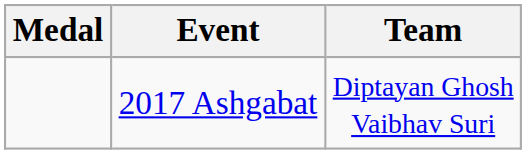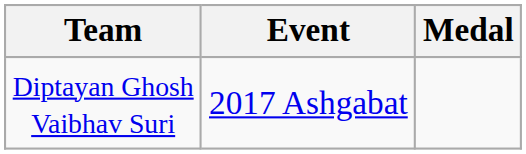 <table class="wikitable sortable" style="text-align:center">
 <tr>
+<th>Team</th>
+<th>Event</th>
 <th>Medal</th>
-<th>Event</th>
-<th>Team</th>
 </tr>
 <tr>
+<td><small><a href='#'>Diptayan Ghosh</a><br><a href='#'>Vaibhav Suri</a></small></td>
+<td><a href='#'>2017 Ashgabat</a></td>
 <td></td>
-<td><a href='#'>2017 Ashgabat</a></td>
-<td><small><a href='#'>Diptayan Ghosh</a><br><a href='#'>Vaibhav Suri</a></small></td>
 </tr>
 </table>
